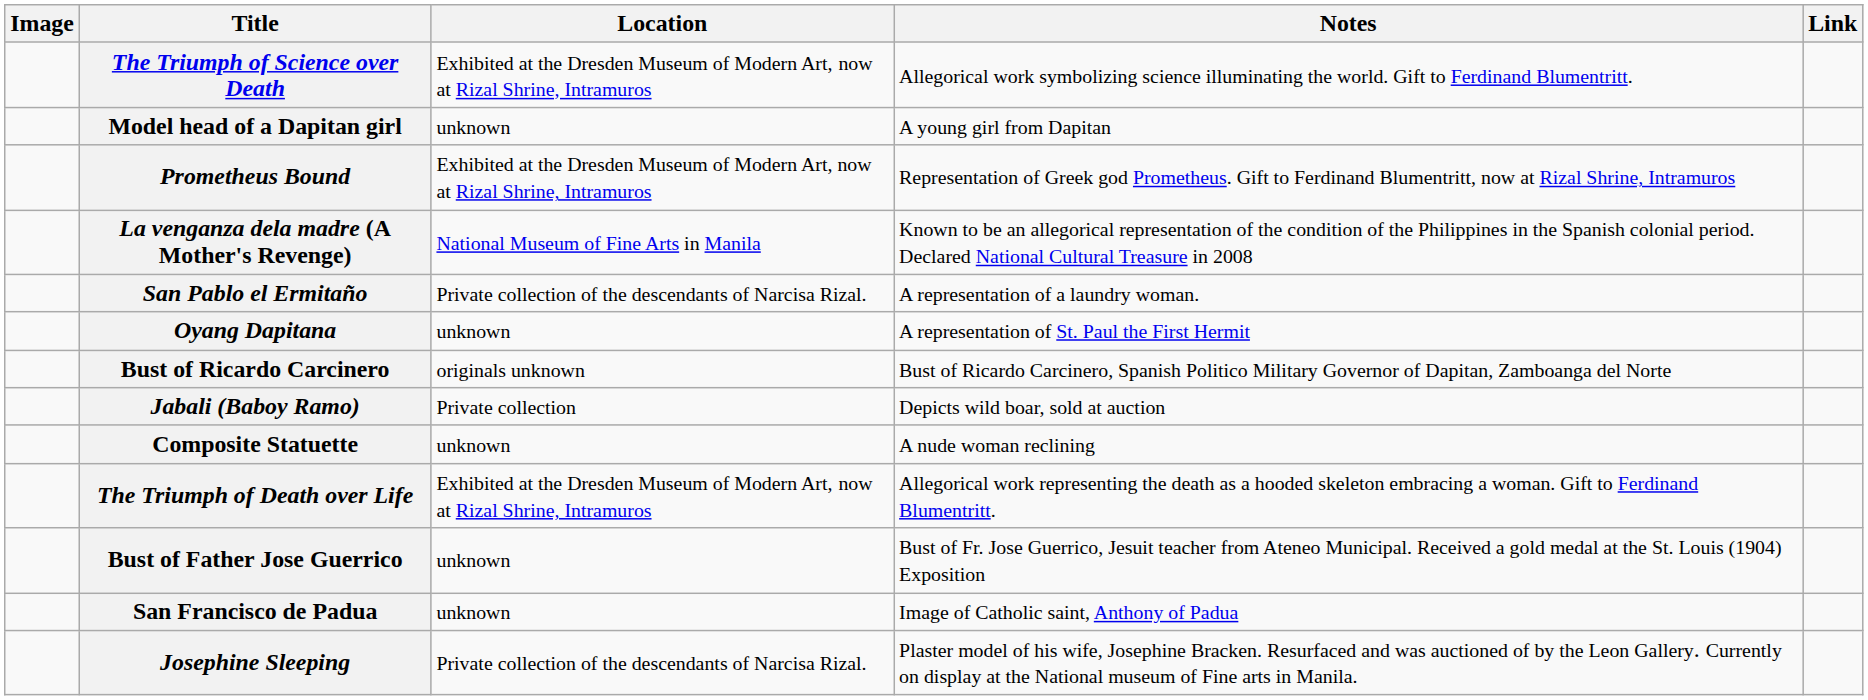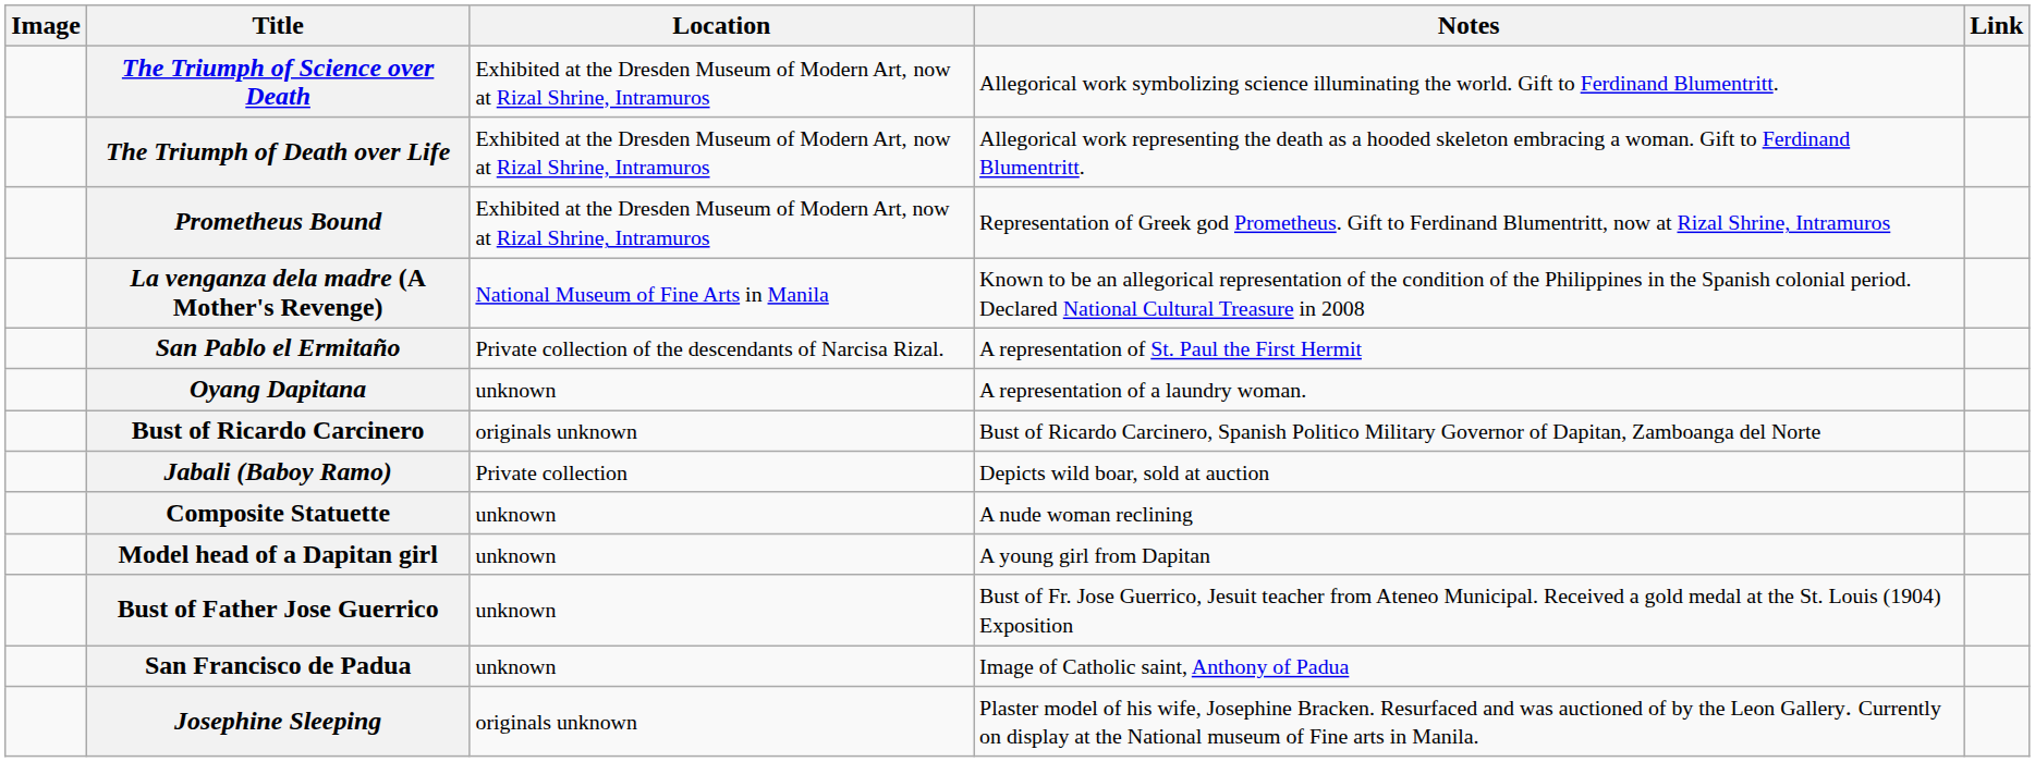 <table class="wikitable">
 <tr>
 <th>Image</th>
 <th>Title</th>
 <th>Location</th>
 <th>Notes</th>
 <th>Link</th>
 </tr>
 <tr>
 <td></td>
 <th><em><a href='#'>The Triumph of Science over Death</a></em></th>
 <td><small>Exhibited at the Dresden Museum of Modern Art,</small> <small>now at <a href='#'>Rizal Shrine, Intramuros</a></small></td>
 <td><small>Allegorical work symbolizing science illuminating the world. Gift to <a href='#'>Ferdinand Blumentritt</a>.</small></td>
 <td></td>
 </tr>
 <tr>
 <td></td>
-<th>Model head of a Dapitan girl</th>
-<td><small>unknown</small></td>
-<td><small>A young girl from Dapitan</small></td>
+<th><em>The Triumph of Death over Life</em></th>
+<td><small>Exhibited at the Dresden Museum of Modern Art,</small> <small>now at <a href='#'>Rizal Shrine, Intramuros</a></small></td>
+<td><small>Allegorical work representing the death as a hooded skeleton embracing a woman. Gift to <a href='#'>Ferdinand Blumentritt</a>.</small></td>
 <td></td>
 </tr>
 <tr>
 <td></td>
 <th><em>Prometheus Bound</em></th>
 <td><small>Exhibited at the Dresden Museum of Modern Art, now at <a href='#'>Rizal Shrine, Intramuros</a></small></td>
 <td><small>Representation of Greek god <a href='#'>Prometheus</a>. Gift to Ferdinand Blumentritt, now at <a href='#'>Rizal Shrine, Intramuros</a></small></td>
 <td></td>
 </tr>
 <tr>
 <td></td>
 <th><em>La venganza dela madre</em> (A Mother's Revenge)</th>
 <td><small><a href='#'>National Museum of Fine Arts</a> in <a href='#'>Manila</a></small></td>
 <td><small>Known to be an allegorical representation of the condition of the Philippines in the Spanish colonial period.</small><br><small>Declared <a href='#'>National Cultural Treasure</a> in 2008</small></td>
 <td></td>
 </tr>
 <tr>
 <td></td>
 <th><em>San Pablo el Ermitaño</em></th>
 <td><small>Private collection of the descendants of Narcisa Rizal.</small></td>
-<td><small>A representation of a laundry woman.</small></td>
+<td><small>A representation of <a href='#'>St. Paul the First Hermit</a></small></td>
 <td></td>
 </tr>
 <tr>
 <td></td>
 <th><em>Oyang Dapitana</em></th>
 <td><small>unknown</small></td>
-<td><small>A representation of <a href='#'>St. Paul the First Hermit</a></small></td>
+<td><small>A representation of a laundry woman.</small></td>
 <td></td>
 </tr>
 <tr>
 <td></td>
 <th>Bust of Ricardo Carcinero</th>
 <td><small>originals unknown</small></td>
 <td><small>Bust of Ricardo Carcinero, Spanish Politico Military Governor of Dapitan, Zamboanga del Norte</small></td>
 <td></td>
 </tr>
 <tr>
 <td></td>
 <th><em>Jabali (Baboy Ramo)</em></th>
 <td><small>Private collection</small></td>
 <td><small>Depicts wild boar,  sold at auction</small></td>
 <td></td>
 </tr>
 <tr>
 <td></td>
 <th>Composite Statuette</th>
 <td><small>unknown</small></td>
 <td><small>A nude woman reclining</small></td>
 <td></td>
 </tr>
 <tr>
 <td></td>
-<th><em>The Triumph of Death over Life</em></th>
-<td><small>Exhibited at the Dresden Museum of Modern Art,</small> <small>now at <a href='#'>Rizal Shrine, Intramuros</a></small></td>
-<td><small>Allegorical work representing the death as a hooded skeleton embracing a woman. Gift to <a href='#'>Ferdinand Blumentritt</a>.</small></td>
+<th>Model head of a Dapitan girl</th>
+<td><small>unknown</small></td>
+<td><small>A young girl from Dapitan</small></td>
 <td></td>
 </tr>
 <tr>
 <td></td>
 <th>Bust of Father Jose Guerrico</th>
 <td><small>unknown</small></td>
 <td><small>Bust of Fr. Jose Guerrico, Jesuit teacher from Ateneo Municipal. Received a gold medal at the St. Louis (1904) Exposition</small><small></small></td>
 <td></td>
 </tr>
 <tr>
 <td></td>
 <th>San Francisco de Padua</th>
 <td><small>unknown</small></td>
 <td><small>Image of Catholic saint, <a href='#'>Anthony of Padua</a></small></td>
 <td></td>
 </tr>
 <tr>
 <td></td>
 <th><em>Josephine Sleeping</em></th>
-<td><small>Private collection of the descendants of Narcisa Rizal.</small></td>
+<td><small>originals unknown</small></td>
 <td><small>Plaster model of his wife, Josephine Bracken. Resurfaced and was auctioned of by the Leon Gallery</small>. <small>Currently on display at the National museum of Fine arts in Manila.</small></td>
 <td></td>
 </tr>
 </table>
